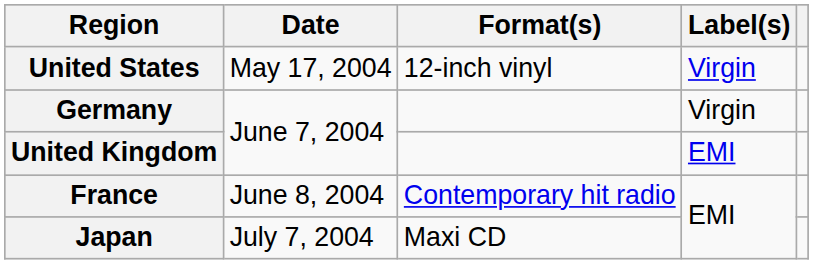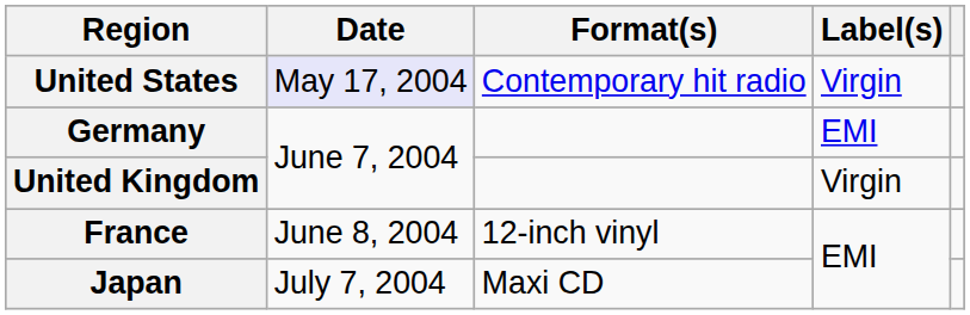 <table class="wikitable sortable plainrowheaders">
 <tr>
 <th scope="col">Region</th>
 <th scope="col">Date</th>
 <th scope="col">Format(s)</th>
 <th scope="col">Label(s)</th>
 <th scope="col"></th>
 </tr>
 <tr>
 <th scope="row">United States</th>
-<td>May 17, 2004</td>
-<td>12-inch vinyl</td>
+<td style="background: lavender;">May 17, 2004</td>
+<td><a href='#'>Contemporary hit radio</a></td>
 <td><a href='#'>Virgin</a></td>
 <td></td>
 </tr>
 <tr>
 <th scope="row">Germany</th>
 <td rowspan="2">June 7, 2004</td>
 <td></td>
-<td>Virgin</td>
+<td><a href='#'>EMI</a></td>
 <td></td>
 </tr>
 <tr>
 <th scope="row">United Kingdom</th>
 <td></td>
-<td><a href='#'>EMI</a></td>
+<td>Virgin</td>
 <td></td>
 </tr>
 <tr>
 <th scope="row">France</th>
 <td>June 8, 2004</td>
-<td><a href='#'>Contemporary hit radio</a></td>
+<td>12-inch vinyl</td>
 <td rowspan="2">EMI</td>
 <td></td>
 </tr>
 <tr>
 <th scope="row">Japan</th>
 <td>July 7, 2004</td>
 <td>Maxi CD</td>
 <td></td>
 </tr>
 </table>
